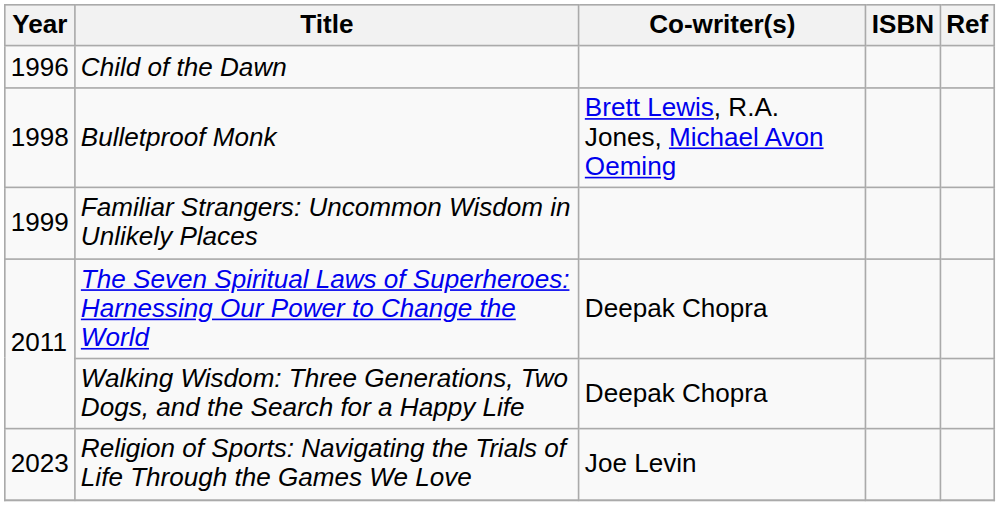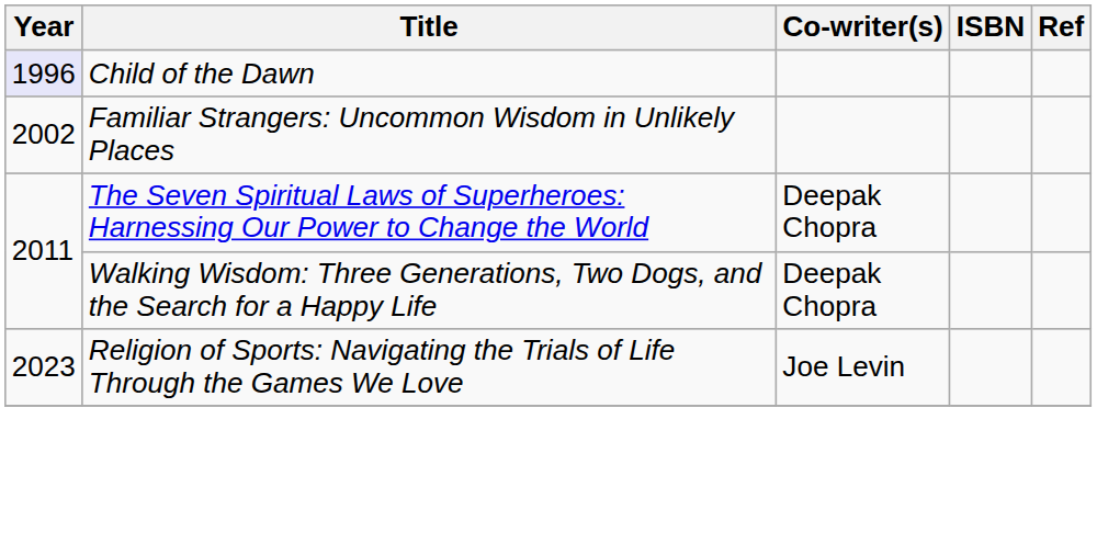 <table class="wikitable sortable">
 <tr>
 <th>Year</th>
 <th>Title</th>
 <th>Co-writer(s)</th>
 <th>ISBN</th>
 <th>Ref</th>
 </tr>
 <tr>
-<td>1996</td>
+<td style="background: lavender;">1996</td>
 <td><em>Child of the Dawn</em></td>
 <td></td>
 <td></td>
 <td></td>
 </tr>
 <tr>
-<td>1998</td>
-<td><em>Bulletproof Monk</em></td>
-<td><a href='#'>Brett Lewis</a>, R.A. Jones, <a href='#'>Michael Avon Oeming</a></td>
-<td></td>
-<td></td>
-</tr>
-<tr>
-<td>1999</td>
+<td>2002</td>
 <td><em>Familiar Strangers: Uncommon Wisdom in Unlikely Places</em></td>
 <td></td>
 <td></td>
 <td></td>
 </tr>
 <tr>
 <td rowspan="2">2011</td>
 <td><em><a href='#'>The Seven Spiritual Laws of Superheroes: Harnessing Our Power to Change the World</a></em></td>
 <td>Deepak Chopra</td>
 <td></td>
 <td></td>
 </tr>
 <tr>
 <td><em>Walking Wisdom: Three Generations, Two Dogs, and the Search for a Happy Life</em></td>
 <td>Deepak Chopra</td>
 <td></td>
 <td></td>
 </tr>
 <tr>
 <td>2023</td>
 <td><em>Religion of Sports: Navigating the Trials of Life Through the Games We Love</em></td>
 <td>Joe Levin</td>
 <td></td>
 <td></td>
 </tr>
 <tr>
 </tr>
 </table>
